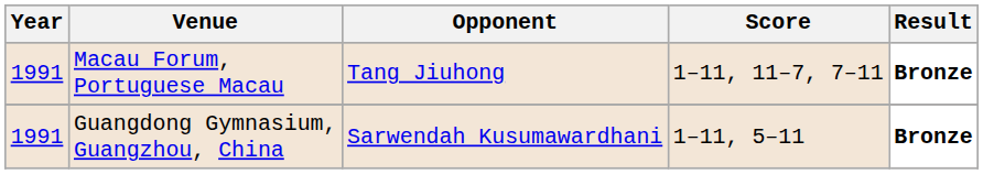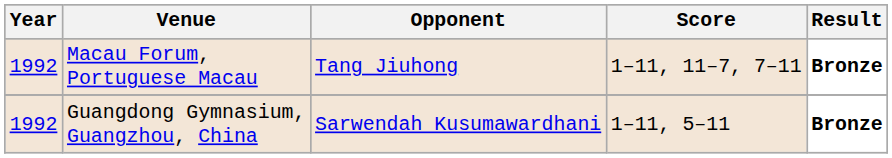 <table class="sortable wikitable" style="font-size: 90%;">
 <tr>
 <th>Year</th>
 <th>Venue</th>
 <th>Opponent</th>
 <th>Score</th>
 <th>Result</th>
 </tr>
 <tr style="background:#F3E6D7">
-<td align="center"><a href='#'>1991</a></td>
+<td align="center"><a href='#'>1992</a></td>
 <td align="left"><a href='#'>Macau Forum</a>, <br> <a href='#'>Portuguese Macau</a></td>
 <td align="left"> <a href='#'>Tang Jiuhong</a></td>
 <td align="left">1–11, 11–7, 7–11</td>
 <td style="text-align:left; background:white"> <strong>Bronze</strong></td>
 </tr>
 <tr>
 </tr>
 <tr style="background:#F3E6D7">
-<td align="center"><a href='#'>1991</a></td>
+<td align="center"><a href='#'>1992</a></td>
 <td align="left">Guangdong Gymnasium, <br><a href='#'>Guangzhou</a>, <a href='#'>China</a></td>
 <td align="left"> <a href='#'>Sarwendah Kusumawardhani</a></td>
 <td align="left">1–11, 5–11</td>
 <td style="text-align:left; background:white"> <strong>Bronze</strong></td>
 </tr>
 </table>
